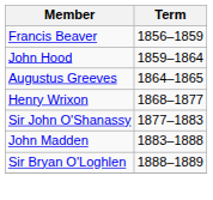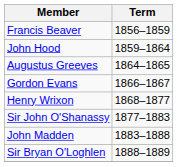 <table class="wikitable">
 <tr>
 <th>Member</th>
 <th>Term</th>
 </tr>
 <tr>
 <td><a href='#'>Francis Beaver</a></td>
 <td>1856–1859</td>
 </tr>
 <tr>
 <td><a href='#'>John Hood</a></td>
 <td>1859–1864</td>
 </tr>
 <tr>
 <td><a href='#'>Augustus Greeves</a></td>
 <td>1864–1865</td>
+</tr>
+<tr>
+<td><a href='#'>Gordon Evans</a></td>
+<td>1866–1867</td>
 </tr>
 <tr>
 <td><a href='#'>Henry Wrixon</a></td>
 <td>1868–1877</td>
 </tr>
 <tr>
 <td><a href='#'>Sir John O'Shanassy</a></td>
 <td>1877–1883</td>
 </tr>
 <tr>
 <td><a href='#'>John Madden</a></td>
 <td>1883–1888</td>
 </tr>
 <tr>
 <td><a href='#'>Sir Bryan O'Loghlen</a></td>
 <td>1888–1889</td>
 </tr>
 <tr>
 </tr>
 </table>
